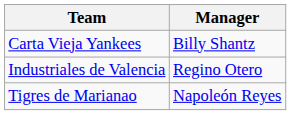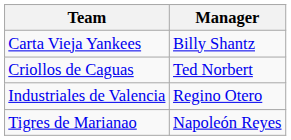 <table class="wikitable">
 <tr>
 <th>Team</th>
 <th>Manager</th>
 </tr>
 <tr>
 <td> <a href='#'>Carta Vieja Yankees</a></td>
 <td> <a href='#'>Billy Shantz</a></td>
 </tr>
 <tr>
+<td> <a href='#'>Criollos de Caguas</a></td>
+<td> <a href='#'>Ted Norbert</a></td>
+</tr>
+<tr>
 <td> <a href='#'>Industriales de Valencia</a></td>
 <td> <a href='#'>Regino Otero</a></td>
 </tr>
 <tr>
 <td> <a href='#'>Tigres de Marianao</a></td>
 <td> <a href='#'>Napoleón Reyes</a></td>
 </tr>
 </table>
